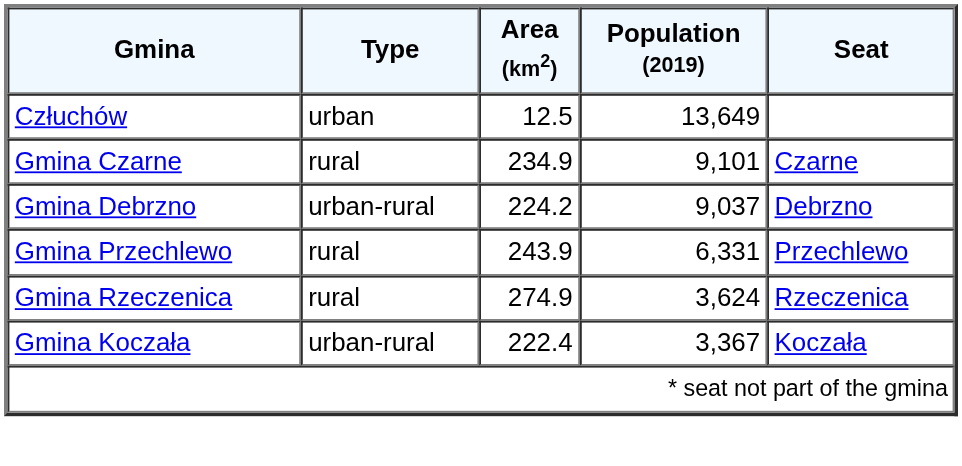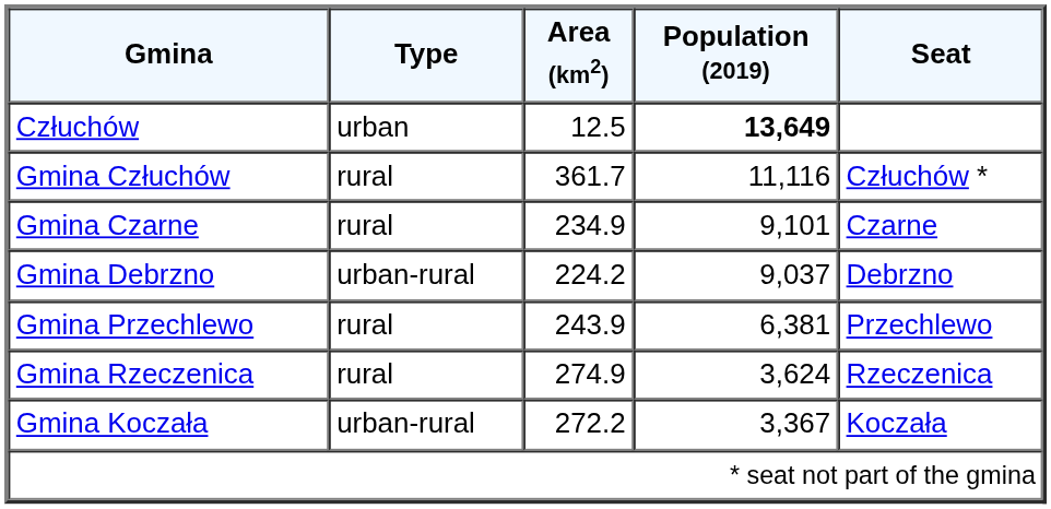 <table width="60%" border="2" cellpadding="3" cellspacing="0" style="font-size:90%;line-height:120%;">
 <tr bgcolor="F0F8FF">
 <td style="text-align:center;"><strong>Gmina</strong></td>
 <td style="text-align:center;"><strong>Type</strong></td>
 <td style="text-align:center;"><strong>Area<br><small>(km<sup>2</sup>)</small></strong></td>
 <td style="text-align:center;"><strong>Population<br><small>(2019)</small></strong></td>
 <td style="text-align:center;"><strong>Seat</strong></td>
 </tr>
 <tr>
 <td><a href='#'>Człuchów</a></td>
 <td>urban</td>
 <td style="text-align:right;">12.5</td>
-<td style="text-align:right;">13,649</td>
+<td style="text-align:right;"><strong>13,649</strong></td>
 <td> </td>
+</tr>
+<tr>
+<td><a href='#'>Gmina Człuchów</a></td>
+<td>rural</td>
+<td style="text-align:right;">361.7</td>
+<td style="text-align:right;">11,116</td>
+<td><a href='#'>Człuchów</a> *</td>
 </tr>
 <tr>
 <td><a href='#'>Gmina Czarne</a></td>
 <td>rural</td>
 <td style="text-align:right;">234.9</td>
 <td style="text-align:right;">9,101</td>
 <td><a href='#'>Czarne</a></td>
 </tr>
 <tr>
 <td><a href='#'>Gmina Debrzno</a></td>
 <td>urban-rural</td>
 <td style="text-align:right;">224.2</td>
 <td style="text-align:right;">9,037</td>
 <td><a href='#'>Debrzno</a></td>
 </tr>
 <tr>
 <td><a href='#'>Gmina Przechlewo</a></td>
 <td>rural</td>
 <td style="text-align:right;">243.9</td>
-<td style="text-align:right;">6,331</td>
+<td style="text-align:right;">6,381</td>
 <td><a href='#'>Przechlewo</a></td>
 </tr>
 <tr>
 <td><a href='#'>Gmina Rzeczenica</a></td>
 <td>rural</td>
 <td style="text-align:right;">274.9</td>
 <td style="text-align:right;">3,624</td>
 <td><a href='#'>Rzeczenica</a></td>
 </tr>
 <tr>
 <td><a href='#'>Gmina Koczała</a></td>
 <td>urban-rural</td>
-<td style="text-align:right;">222.4</td>
+<td style="text-align:right;">272.2</td>
 <td style="text-align:right;">3,367</td>
 <td><a href='#'>Koczała</a></td>
 </tr>
 <tr>
 <td colspan=5 style="text-align:right;font-size:90%">* seat not part of the gmina</td>
 </tr>
 <tr>
 </tr>
 </table>
